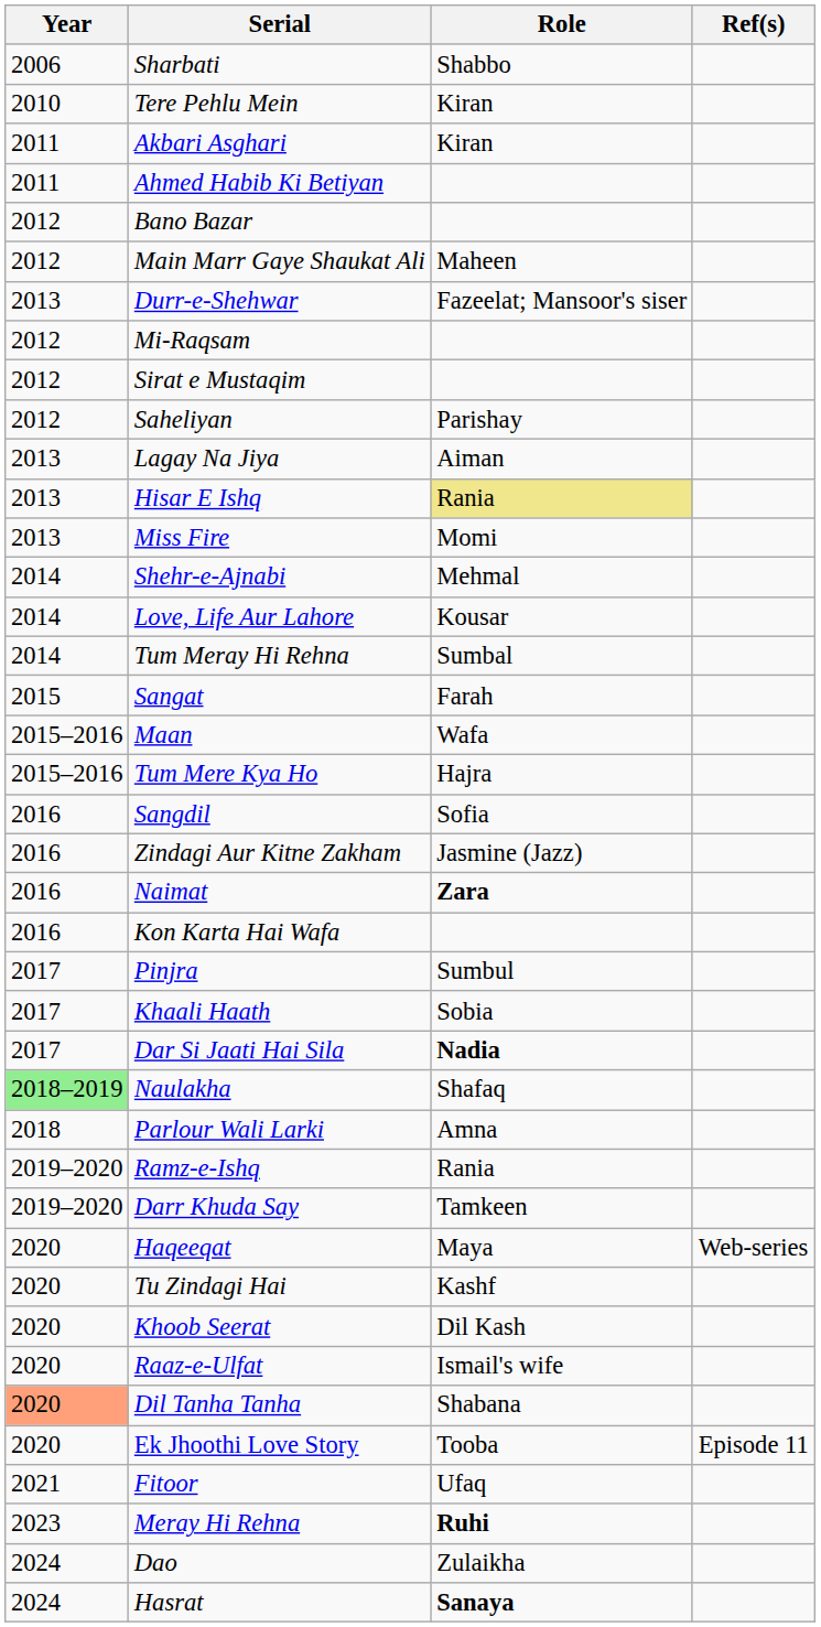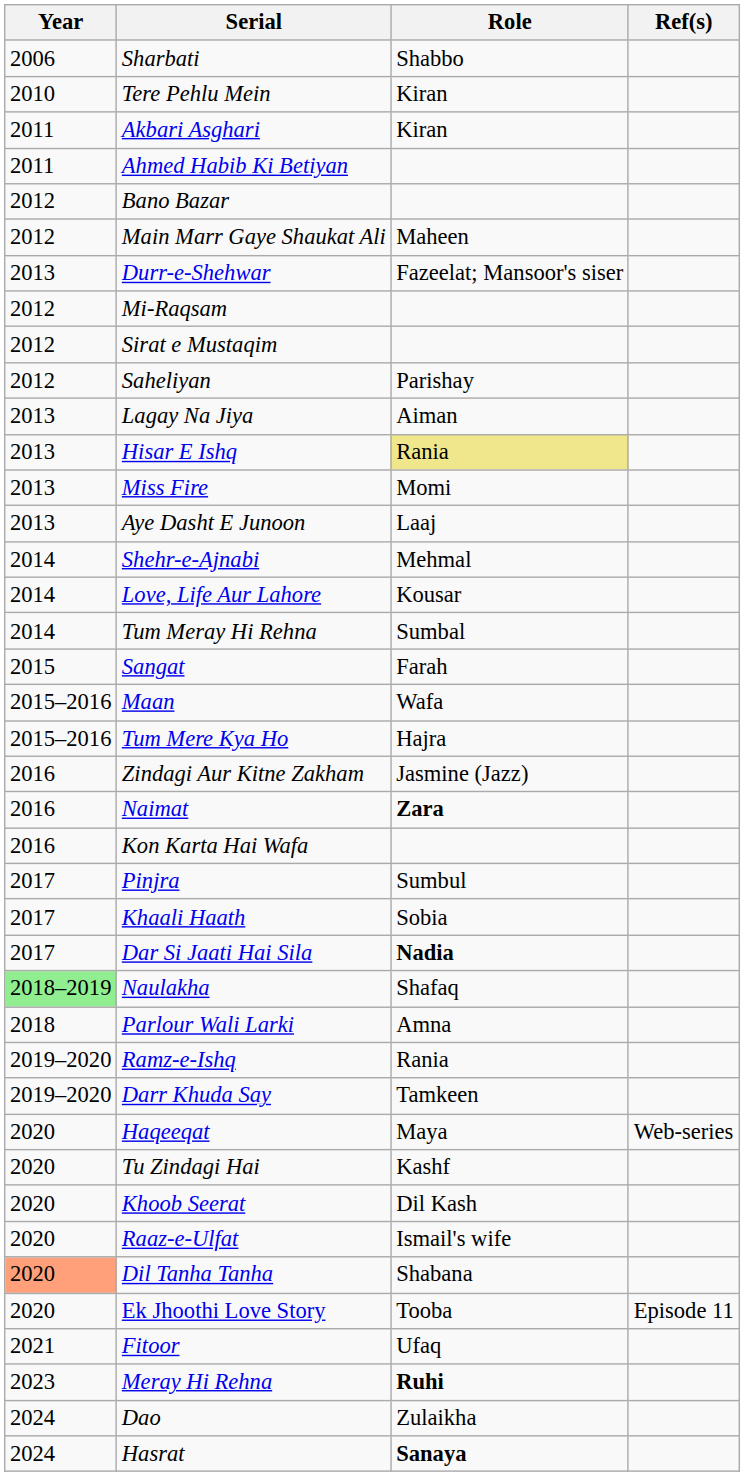 <table class="wikitable sortable">
 <tr>
 <th>Year</th>
 <th>Serial</th>
 <th>Role</th>
 <th>Ref(s)</th>
 </tr>
 <tr>
 <td>2006</td>
 <td><em>Sharbati</em></td>
 <td>Shabbo</td>
 <td></td>
 </tr>
 <tr>
 <td>2010</td>
 <td><em>Tere Pehlu Mein</em></td>
 <td>Kiran</td>
 <td></td>
 </tr>
 <tr>
 <td>2011</td>
 <td><em><a href='#'>Akbari Asghari</a></em></td>
 <td>Kiran</td>
 <td></td>
 </tr>
 <tr>
 <td>2011</td>
 <td><em><a href='#'>Ahmed Habib Ki Betiyan</a></em></td>
 <td></td>
 <td></td>
 </tr>
 <tr>
 <td>2012</td>
 <td><em>Bano Bazar</em></td>
 <td></td>
 <td></td>
 </tr>
 <tr>
 <td>2012</td>
 <td><em>Main Marr Gaye Shaukat Ali</em></td>
 <td>Maheen</td>
 <td></td>
 </tr>
 <tr>
 <td>2013</td>
 <td><em><a href='#'>Durr-e-Shehwar</a></em></td>
 <td>Fazeelat; Mansoor's siser</td>
 <td></td>
 </tr>
 <tr>
 <td>2012</td>
 <td><em>Mi-Raqsam</em></td>
 <td></td>
 <td></td>
 </tr>
 <tr>
 <td>2012</td>
 <td><em>Sirat e Mustaqim</em></td>
 <td></td>
 <td></td>
 </tr>
 <tr>
 <td>2012</td>
 <td><em>Saheliyan</em></td>
 <td>Parishay</td>
 <td></td>
 </tr>
 <tr>
 <td>2013</td>
 <td><em>Lagay Na Jiya</em></td>
 <td>Aiman</td>
 <td></td>
 </tr>
 <tr>
 <td>2013</td>
 <td><em><a href='#'>Hisar E Ishq</a></em></td>
 <td style="background: khaki;">Rania</td>
 <td></td>
 </tr>
 <tr>
 <td>2013</td>
 <td><em><a href='#'>Miss Fire</a></em></td>
 <td>Momi</td>
 <td></td>
 </tr>
 <tr>
+<td>2013</td>
+<td><em>Aye Dasht E Junoon</em></td>
+<td>Laaj</td>
+<td></td>
+</tr>
+<tr>
 <td>2014</td>
 <td><em><a href='#'>Shehr-e-Ajnabi</a></em></td>
 <td>Mehmal</td>
 <td></td>
 </tr>
 <tr>
 <td>2014</td>
 <td><em><a href='#'>Love, Life Aur Lahore</a></em></td>
 <td>Kousar</td>
 <td></td>
 </tr>
 <tr>
 <td>2014</td>
 <td><em>Tum Meray Hi Rehna</em></td>
 <td>Sumbal</td>
 <td></td>
 </tr>
 <tr>
 <td>2015</td>
 <td><em><a href='#'>Sangat</a></em></td>
 <td>Farah</td>
 <td></td>
 </tr>
 <tr>
 <td>2015–2016</td>
 <td><em><a href='#'>Maan</a></em></td>
 <td>Wafa</td>
 <td></td>
 </tr>
 <tr>
 <td>2015–2016</td>
 <td><em><a href='#'>Tum Mere Kya Ho</a></em></td>
 <td>Hajra</td>
-<td></td>
-</tr>
-<tr>
-<td>2016</td>
-<td><em><a href='#'>Sangdil</a></em></td>
-<td>Sofia</td>
 <td></td>
 </tr>
 <tr>
 <td>2016</td>
 <td><em>Zindagi Aur Kitne Zakham</em></td>
 <td>Jasmine (Jazz)</td>
 <td></td>
 </tr>
 <tr>
 <td>2016</td>
 <td><em><a href='#'>Naimat</a></em></td>
 <td><strong>Zara</strong></td>
 <td></td>
 </tr>
 <tr>
 <td>2016</td>
 <td><em>Kon Karta Hai Wafa</em></td>
 <td></td>
 <td></td>
 </tr>
 <tr>
 <td>2017</td>
 <td><em><a href='#'>Pinjra</a></em></td>
 <td>Sumbul</td>
 <td></td>
 </tr>
 <tr>
 <td>2017</td>
 <td><em><a href='#'>Khaali Haath</a></em></td>
 <td>Sobia</td>
 <td></td>
 </tr>
 <tr>
 <td>2017</td>
 <td><em><a href='#'>Dar Si Jaati Hai Sila</a></em></td>
 <td><strong>Nadia</strong></td>
 <td></td>
 </tr>
 <tr>
 <td style="background: lightgreen;">2018–2019</td>
 <td><em><a href='#'>Naulakha</a></em></td>
 <td>Shafaq</td>
 <td></td>
 </tr>
 <tr>
 <td>2018</td>
 <td><em><a href='#'>Parlour Wali Larki</a></em></td>
 <td>Amna</td>
 <td></td>
 </tr>
 <tr>
 <td>2019–2020</td>
 <td><em><a href='#'>Ramz-e-Ishq</a></em></td>
 <td>Rania</td>
 <td></td>
 </tr>
 <tr>
 <td>2019–2020</td>
 <td><em><a href='#'>Darr Khuda Say</a></em></td>
 <td>Tamkeen</td>
 <td></td>
 </tr>
 <tr>
 <td>2020</td>
 <td><em><a href='#'>Haqeeqat</a></em></td>
 <td>Maya</td>
 <td>Web-series</td>
 </tr>
 <tr>
 <td>2020</td>
 <td><em>Tu Zindagi Hai</em></td>
 <td>Kashf</td>
 <td></td>
 </tr>
 <tr>
 <td>2020</td>
 <td><em><a href='#'>Khoob Seerat</a></em></td>
 <td>Dil Kash</td>
 <td></td>
 </tr>
 <tr>
 <td>2020</td>
 <td><em><a href='#'>Raaz-e-Ulfat</a></em></td>
 <td>Ismail's wife</td>
 <td></td>
 </tr>
 <tr>
 <td style="background: lightsalmon;">2020</td>
 <td><em><a href='#'>Dil Tanha Tanha</a></em></td>
 <td>Shabana</td>
 <td></td>
 </tr>
 <tr>
 <td>2020</td>
 <td><a href='#'>Ek Jhoothi Love Story</a></td>
 <td>Tooba</td>
 <td>Episode 11</td>
 </tr>
 <tr>
 <td>2021</td>
 <td><em><a href='#'>Fitoor</a></em></td>
 <td>Ufaq</td>
 <td></td>
 </tr>
 <tr>
 <td>2023</td>
 <td><em><a href='#'>Meray Hi Rehna</a></em></td>
 <td><strong>Ruhi</strong></td>
 <td></td>
 </tr>
 <tr>
 <td>2024</td>
 <td><em>Dao </em></td>
 <td>Zulaikha</td>
 <td></td>
 </tr>
 <tr>
 <td>2024</td>
 <td><em>Hasrat</em></td>
 <td><strong>Sanaya</strong></td>
 <td></td>
 </tr>
 </table>
